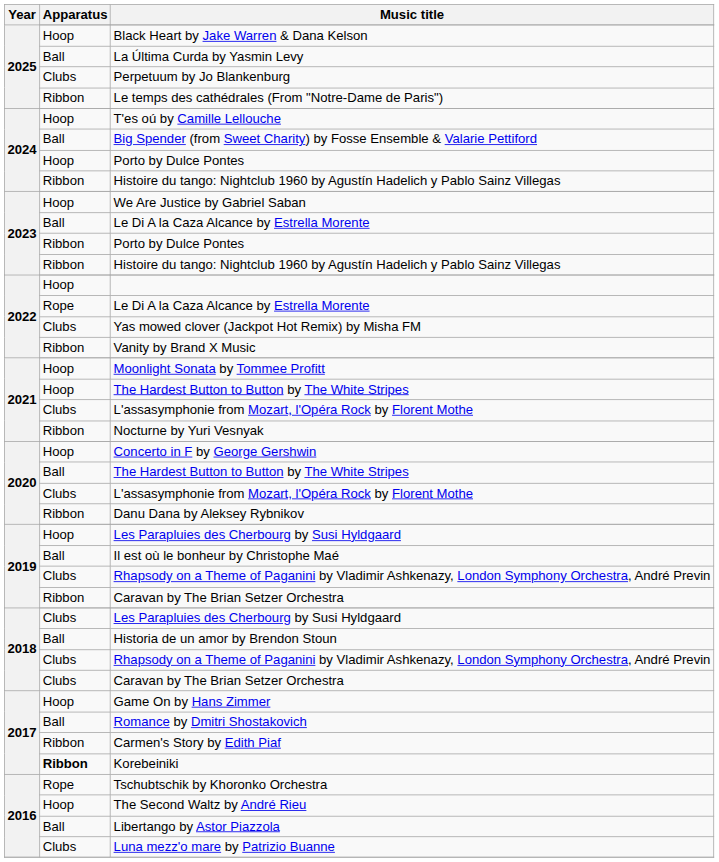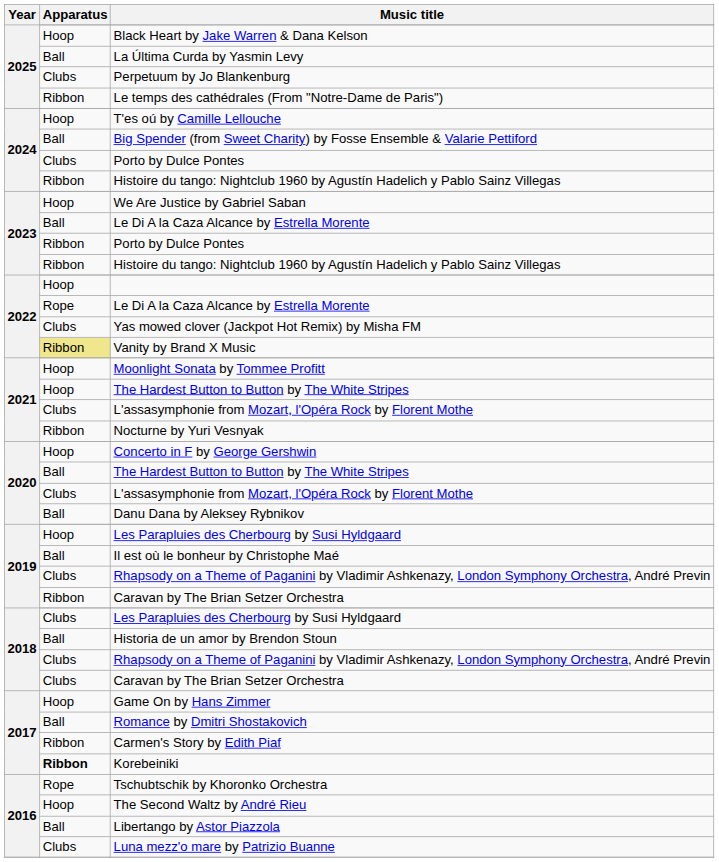 <table class="wikitable plainrowheaders">
 <tr>
 <th scope=col>Year</th>
 <th scope=col>Apparatus</th>
 <th scope=col>Music title</th>
 </tr>
 <tr>
 <th scope=row rowspan=5>2025</th>
 </tr>
 <tr>
 <td>Hoop</td>
 <td>Black Heart by <a href='#'>Jake Warren</a> & Dana Kelson</td>
 </tr>
 <tr>
 <td>Ball</td>
 <td>La Última Curda by Yasmin Levy</td>
 </tr>
 <tr>
 <td>Clubs</td>
 <td>Perpetuum by Jo Blankenburg</td>
 </tr>
 <tr>
 <td>Ribbon</td>
 <td>Le temps des cathédrales (From "Notre-Dame de Paris")</td>
 </tr>
 <tr>
 <th scope=row rowspan=5>2024</th>
 </tr>
 <tr>
 <td>Hoop</td>
 <td>T'es oú by <a href='#'>Camille Lellouche</a></td>
 </tr>
 <tr>
 <td>Ball</td>
 <td><a href='#'>Big Spender</a> (from <a href='#'>Sweet Charity</a>) by Fosse Ensemble & <a href='#'>Valarie Pettiford</a></td>
 </tr>
 <tr>
-<td>Hoop</td>
+<td>Clubs</td>
 <td>Porto by Dulce Pontes</td>
 </tr>
 <tr>
 <td>Ribbon</td>
 <td>Histoire du tango: Nightclub 1960 by Agustín Hadelich y Pablo Sainz Villegas</td>
 </tr>
 <tr>
 <th scope=row rowspan=5>2023</th>
 </tr>
 <tr>
 <td>Hoop</td>
 <td>We Are Justice by Gabriel Saban</td>
 </tr>
 <tr>
 <td>Ball</td>
 <td>Le Di A la Caza Alcance by <a href='#'>Estrella Morente</a></td>
 </tr>
 <tr>
 <td>Ribbon</td>
 <td>Porto by Dulce Pontes</td>
 </tr>
 <tr>
 <td>Ribbon</td>
 <td>Histoire du tango: Nightclub 1960 by Agustín Hadelich y Pablo Sainz Villegas</td>
 </tr>
 <tr>
 <th scope=row rowspan=5>2022</th>
 </tr>
 <tr>
 <td>Hoop</td>
 <td></td>
 </tr>
 <tr>
 <td>Rope</td>
 <td>Le Di A la Caza Alcance by <a href='#'>Estrella Morente</a></td>
 </tr>
 <tr>
 <td>Clubs</td>
 <td>Yas mowed clover (Jackpot Hot Remix) by Misha FM</td>
 </tr>
 <tr>
-<td>Ribbon</td>
+<td style="background: khaki;">Ribbon</td>
 <td>Vanity by Brand X Music</td>
 </tr>
 <tr>
 <th scope=row rowspan=5>2021</th>
 </tr>
 <tr>
 <td>Hoop</td>
 <td><a href='#'>Moonlight Sonata</a> by <a href='#'>Tommee Profitt</a></td>
 </tr>
 <tr>
 <td>Hoop</td>
 <td><a href='#'>The Hardest Button to Button</a> by <a href='#'>The White Stripes</a></td>
 </tr>
 <tr>
 <td>Clubs</td>
 <td>L'assasymphonie from <a href='#'>Mozart, l'Opéra Rock</a> by <a href='#'>Florent Mothe</a></td>
 </tr>
 <tr>
 <td>Ribbon</td>
 <td>Nocturne by Yuri Vesnyak</td>
 </tr>
 <tr>
 <th scope=row rowspan=5>2020</th>
 </tr>
 <tr>
 <td>Hoop</td>
 <td><a href='#'>Concerto in F</a> by <a href='#'>George Gershwin</a></td>
 </tr>
 <tr>
 <td>Ball</td>
 <td><a href='#'>The Hardest Button to Button</a> by <a href='#'>The White Stripes</a></td>
 </tr>
 <tr>
 <td>Clubs</td>
 <td>L'assasymphonie from <a href='#'>Mozart, l'Opéra Rock</a> by <a href='#'>Florent Mothe</a></td>
 </tr>
 <tr>
-<td>Ribbon</td>
+<td>Ball</td>
 <td>Danu Dana by Aleksey Rybnikov</td>
 </tr>
 <tr>
 <th scope=row rowspan=5>2019</th>
 </tr>
 <tr>
 <td>Hoop</td>
 <td><a href='#'>Les Parapluies des Cherbourg</a> by <a href='#'>Susi Hyldgaard</a></td>
 </tr>
 <tr>
 <td>Ball</td>
 <td>Il est où le bonheur by Christophe Maé</td>
 </tr>
 <tr>
 <td>Clubs</td>
 <td><a href='#'>Rhapsody on a Theme of Paganini</a> by Vladimir Ashkenazy, <a href='#'>London Symphony Orchestra</a>, André Previn</td>
 </tr>
 <tr>
 <td>Ribbon</td>
 <td>Caravan by The Brian Setzer Orchestra</td>
 </tr>
 <tr>
 <th scope=row rowspan=5>2018</th>
 </tr>
 <tr>
 <td>Clubs</td>
 <td><a href='#'>Les Parapluies des Cherbourg</a> by Susi Hyldgaard</td>
 </tr>
 <tr>
 <td>Ball</td>
 <td>Historia de un amor by Brendon Stoun</td>
 </tr>
 <tr>
 <td>Clubs</td>
 <td><a href='#'>Rhapsody on a Theme of Paganini</a> by Vladimir Ashkenazy, <a href='#'>London Symphony Orchestra</a>, André Previn</td>
 </tr>
 <tr>
 <td>Clubs</td>
 <td>Caravan by The Brian Setzer Orchestra</td>
 </tr>
 <tr>
 <th scope=row rowspan=4>2017</th>
 <td>Hoop</td>
 <td>Game On by <a href='#'>Hans Zimmer</a></td>
 </tr>
 <tr>
 <td>Ball</td>
 <td><a href='#'>Romance</a> by <a href='#'>Dmitri Shostakovich</a></td>
 </tr>
 <tr>
 <td>Ribbon</td>
 <td>Carmen's Story by <a href='#'>Edith Piaf</a></td>
 </tr>
 <tr>
 <td><strong>Ribbon</strong></td>
 <td>Korebeiniki</td>
 </tr>
 <tr>
 <th scope=row rowspan=4>2016</th>
 <td>Rope</td>
 <td>Tschubtschik by Khoronko Orchestra</td>
 </tr>
 <tr>
 <td>Hoop</td>
 <td>The Second Waltz by <a href='#'>André Rieu</a></td>
 </tr>
 <tr>
 <td>Ball</td>
 <td>Libertango by <a href='#'>Astor Piazzola</a></td>
 </tr>
 <tr>
 <td>Clubs</td>
 <td><a href='#'>Luna mezz'o mare</a> by <a href='#'>Patrizio Buanne</a></td>
 </tr>
 <tr>
 </tr>
 </table>
